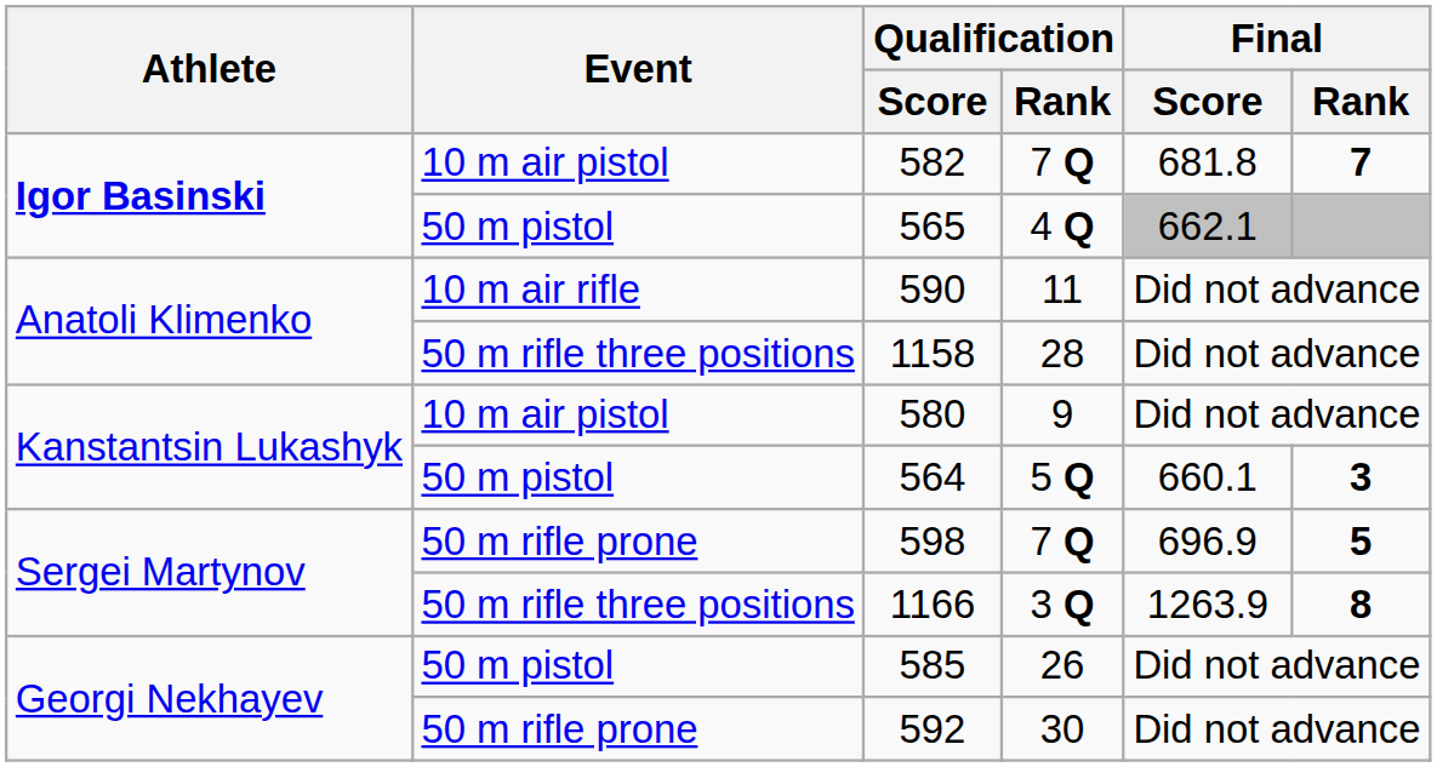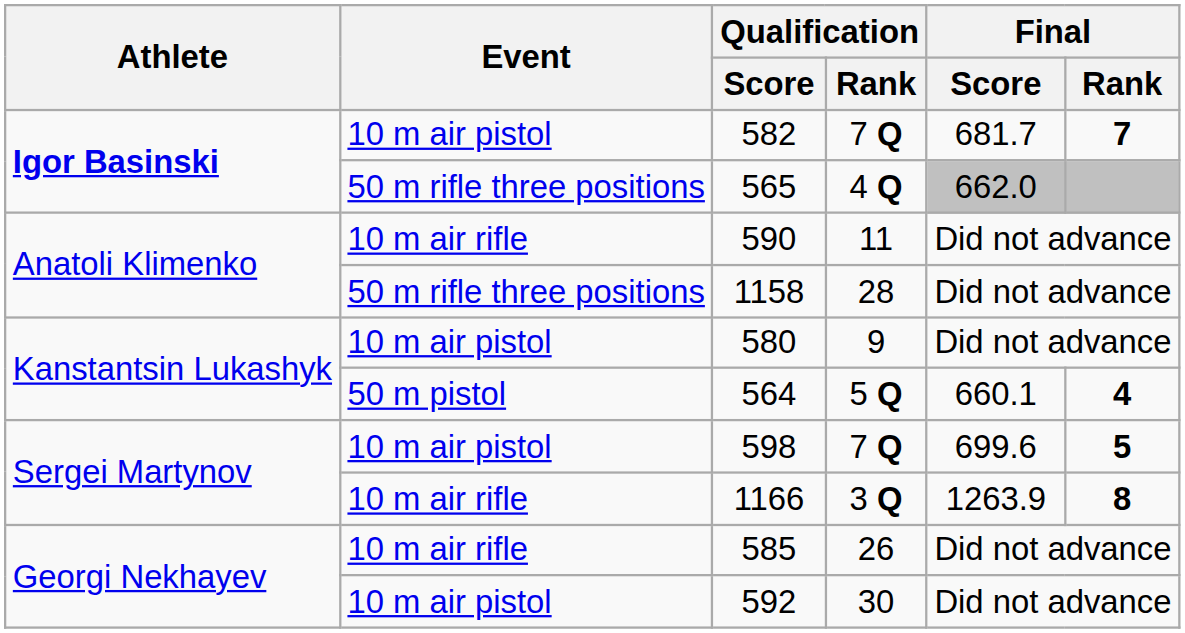 <table class="wikitable" style="font-size:90%">
 <tr>
 <th rowspan="2">Athlete</th>
 <th rowspan="2">Event</th>
 <th colspan="2">Qualification</th>
 <th colspan="2">Final</th>
 </tr>
 <tr>
 <th>Score</th>
 <th>Rank</th>
 <th>Score</th>
 <th>Rank</th>
 </tr>
 <tr>
 <td rowspan=2><strong><a href='#'>Igor Basinski</a></strong></td>
 <td><a href='#'>10 m air pistol</a></td>
 <td align="center">582</td>
 <td align="center">7 <strong>Q</strong></td>
-<td align="center">681.8</td>
+<td align="center">681.7</td>
 <td align="center"><strong>7</strong></td>
 </tr>
 <tr>
-<td><a href='#'>50 m pistol</a></td>
+<td><a href='#'>50 m rifle three positions</a></td>
 <td align="center">565</td>
 <td align="center">4 <strong>Q</strong></td>
-<td align="center" bgcolor='silver'>662.1</td>
+<td align="center" bgcolor='silver'>662.0</td>
 <td align="center" bgcolor='silver'></td>
 </tr>
 <tr>
 <td rowspan=2><a href='#'>Anatoli Klimenko</a></td>
 <td><a href='#'>10 m air rifle</a></td>
 <td align="center">590</td>
 <td align="center">11</td>
 <td colspan="2"  align="center">Did not advance</td>
 </tr>
 <tr>
 <td><a href='#'>50 m rifle three positions</a></td>
 <td align="center">1158</td>
 <td align="center">28</td>
 <td colspan="2"  align="center">Did not advance</td>
 </tr>
 <tr>
 <td rowspan=2><a href='#'>Kanstantsin Lukashyk</a></td>
 <td><a href='#'>10 m air pistol</a></td>
 <td align="center">580</td>
 <td align="center">9</td>
 <td colspan="2"  align="center">Did not advance</td>
 </tr>
 <tr>
 <td><a href='#'>50 m pistol</a></td>
 <td align="center">564</td>
 <td align="center">5 <strong>Q</strong></td>
 <td align="center">660.1</td>
-<td align="center"><strong>3</strong></td>
+<td align="center"><strong>4</strong></td>
 </tr>
 <tr>
 <td rowspan=2><a href='#'>Sergei Martynov</a></td>
-<td><a href='#'>50 m rifle prone</a></td>
+<td><a href='#'>10 m air pistol</a></td>
 <td align="center">598</td>
 <td align="center">7 <strong>Q</strong></td>
-<td align="center">696.9</td>
+<td align="center">699.6</td>
 <td align="center"><strong>5</strong></td>
 </tr>
 <tr>
-<td><a href='#'>50 m rifle three positions</a></td>
+<td><a href='#'>10 m air rifle</a></td>
 <td align="center">1166</td>
 <td align="center">3 <strong>Q</strong></td>
 <td align="center">1263.9</td>
 <td align="center"><strong>8</strong></td>
 </tr>
 <tr>
 <td rowspan=2><a href='#'>Georgi Nekhayev</a></td>
-<td><a href='#'>50 m pistol</a></td>
+<td><a href='#'>10 m air rifle</a></td>
 <td align="center">585</td>
 <td align="center">26</td>
 <td colspan="2"  align="center">Did not advance</td>
 </tr>
 <tr>
-<td><a href='#'>50 m rifle prone</a></td>
+<td><a href='#'>10 m air pistol</a></td>
 <td align="center">592</td>
 <td align="center">30</td>
 <td colspan="2"  align="center">Did not advance</td>
 </tr>
 </table>
